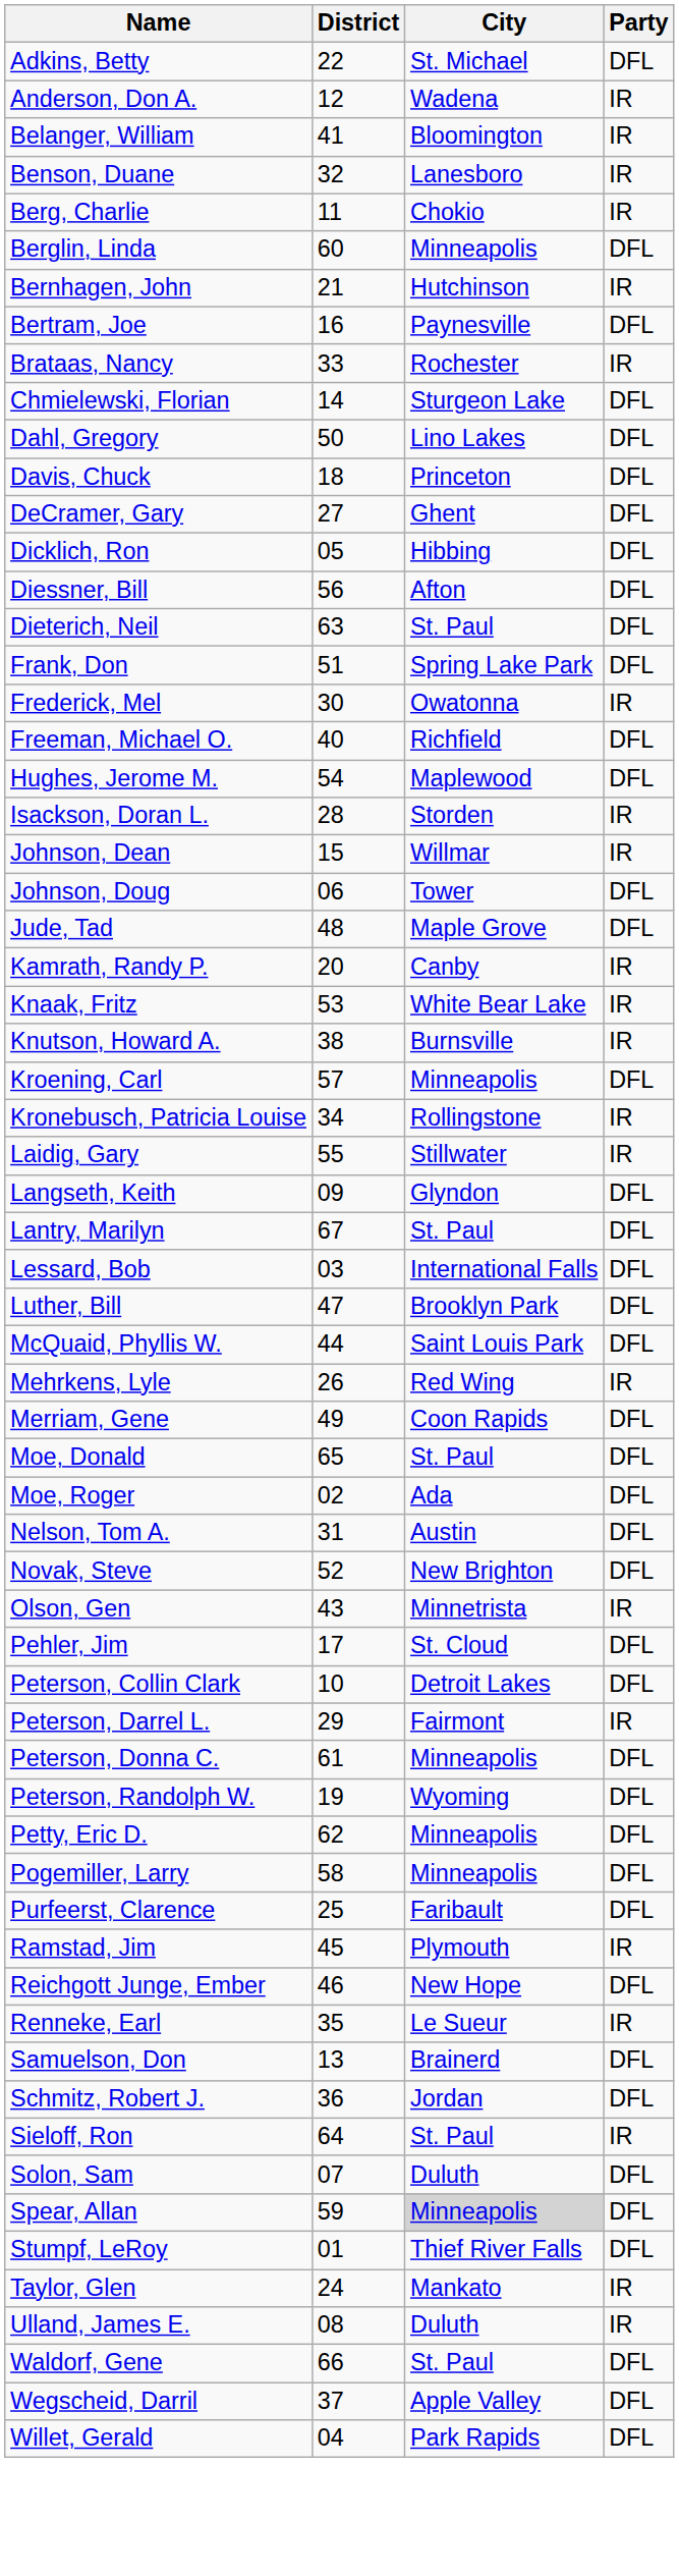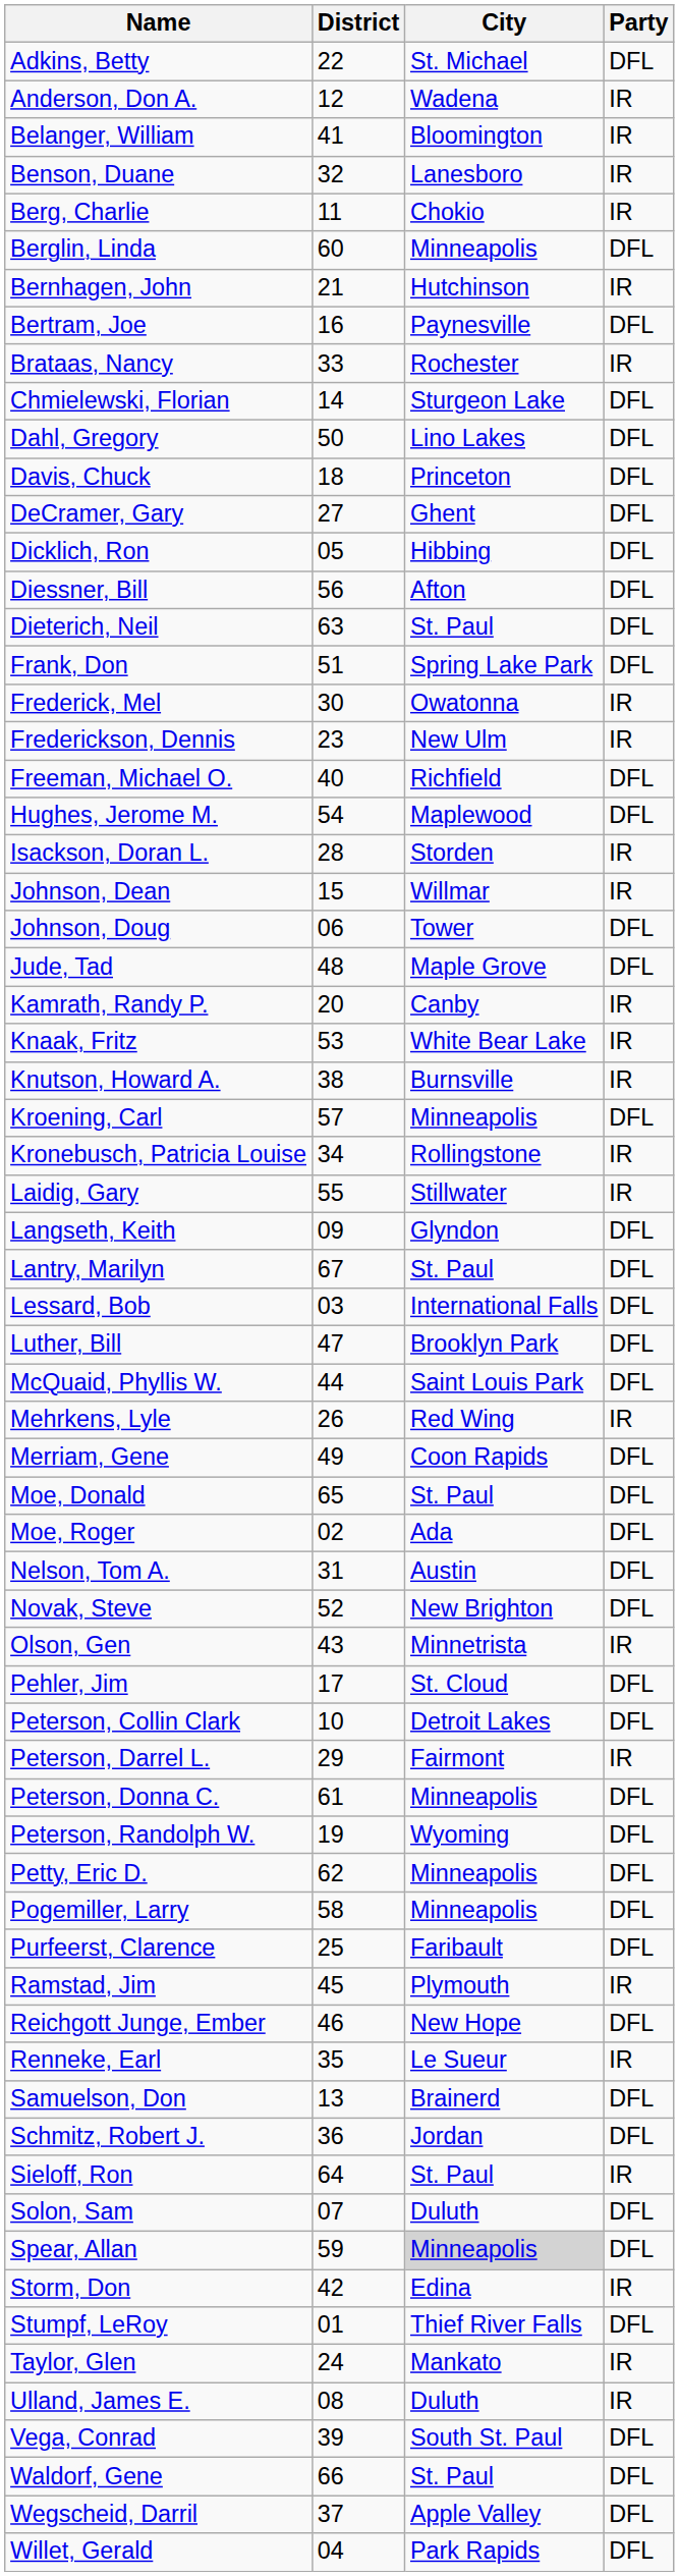 <table class="wikitable sortable">
 <tr>
 <th>Name</th>
 <th>District</th>
 <th>City</th>
 <th>Party</th>
 </tr>
 <tr>
 <td><a href='#'>Adkins, Betty</a></td>
 <td>22</td>
 <td><a href='#'>St. Michael</a></td>
 <td>DFL</td>
 </tr>
 <tr>
 <td><a href='#'>Anderson, Don A.</a></td>
 <td>12</td>
 <td><a href='#'>Wadena</a></td>
 <td>IR</td>
 </tr>
 <tr>
 <td><a href='#'>Belanger, William</a></td>
 <td>41</td>
 <td><a href='#'>Bloomington</a></td>
 <td>IR</td>
 </tr>
 <tr>
 <td><a href='#'>Benson, Duane</a></td>
 <td>32</td>
 <td><a href='#'>Lanesboro</a></td>
 <td>IR</td>
 </tr>
 <tr>
 <td><a href='#'>Berg, Charlie</a></td>
 <td>11</td>
 <td><a href='#'>Chokio</a></td>
 <td>IR</td>
 </tr>
 <tr>
 <td><a href='#'>Berglin, Linda</a></td>
 <td>60</td>
 <td><a href='#'>Minneapolis</a></td>
 <td>DFL</td>
 </tr>
 <tr>
 <td><a href='#'>Bernhagen, John</a></td>
 <td>21</td>
 <td><a href='#'>Hutchinson</a></td>
 <td>IR</td>
 </tr>
 <tr>
 <td><a href='#'>Bertram, Joe</a></td>
 <td>16</td>
 <td><a href='#'>Paynesville</a></td>
 <td>DFL</td>
 </tr>
 <tr>
 <td><a href='#'>Brataas, Nancy</a></td>
 <td>33</td>
 <td><a href='#'>Rochester</a></td>
 <td>IR</td>
 </tr>
 <tr>
 <td><a href='#'>Chmielewski, Florian</a></td>
 <td>14</td>
 <td><a href='#'>Sturgeon Lake</a></td>
 <td>DFL</td>
 </tr>
 <tr>
 <td><a href='#'>Dahl, Gregory</a></td>
 <td>50</td>
 <td><a href='#'>Lino Lakes</a></td>
 <td>DFL</td>
 </tr>
 <tr>
 <td><a href='#'>Davis, Chuck</a></td>
 <td>18</td>
 <td><a href='#'>Princeton</a></td>
 <td>DFL</td>
 </tr>
 <tr>
 <td><a href='#'>DeCramer, Gary</a></td>
 <td>27</td>
 <td><a href='#'>Ghent</a></td>
 <td>DFL</td>
 </tr>
 <tr>
 <td><a href='#'>Dicklich, Ron</a></td>
 <td>05</td>
 <td><a href='#'>Hibbing</a></td>
 <td>DFL</td>
 </tr>
 <tr>
 <td><a href='#'>Diessner, Bill</a></td>
 <td>56</td>
 <td><a href='#'>Afton</a></td>
 <td>DFL</td>
 </tr>
 <tr>
 <td><a href='#'>Dieterich, Neil</a></td>
 <td>63</td>
 <td><a href='#'>St. Paul</a></td>
 <td>DFL</td>
 </tr>
 <tr>
 <td><a href='#'>Frank, Don</a></td>
 <td>51</td>
 <td><a href='#'>Spring Lake Park</a></td>
 <td>DFL</td>
 </tr>
 <tr>
 <td><a href='#'>Frederick, Mel</a></td>
 <td>30</td>
 <td><a href='#'>Owatonna</a></td>
+<td>IR</td>
+</tr>
+<tr>
+<td><a href='#'>Frederickson, Dennis</a></td>
+<td>23</td>
+<td><a href='#'>New Ulm</a></td>
 <td>IR</td>
 </tr>
 <tr>
 <td><a href='#'>Freeman, Michael O.</a></td>
 <td>40</td>
 <td><a href='#'>Richfield</a></td>
 <td>DFL</td>
 </tr>
 <tr>
 <td><a href='#'>Hughes, Jerome M.</a></td>
 <td>54</td>
 <td><a href='#'>Maplewood</a></td>
 <td>DFL</td>
 </tr>
 <tr>
 <td><a href='#'>Isackson, Doran L.</a></td>
 <td>28</td>
 <td><a href='#'>Storden</a></td>
 <td>IR</td>
 </tr>
 <tr>
 <td><a href='#'>Johnson, Dean</a></td>
 <td>15</td>
 <td><a href='#'>Willmar</a></td>
 <td>IR</td>
 </tr>
 <tr>
 <td><a href='#'>Johnson, Doug</a></td>
 <td>06</td>
 <td><a href='#'>Tower</a></td>
 <td>DFL</td>
 </tr>
 <tr>
 <td><a href='#'>Jude, Tad</a></td>
 <td>48</td>
 <td><a href='#'>Maple Grove</a></td>
 <td>DFL</td>
 </tr>
 <tr>
 <td><a href='#'>Kamrath, Randy P.</a></td>
 <td>20</td>
 <td><a href='#'>Canby</a></td>
 <td>IR</td>
 </tr>
 <tr>
 <td><a href='#'>Knaak, Fritz</a></td>
 <td>53</td>
 <td><a href='#'>White Bear Lake</a></td>
 <td>IR</td>
 </tr>
 <tr>
 <td><a href='#'>Knutson, Howard A.</a></td>
 <td>38</td>
 <td><a href='#'>Burnsville</a></td>
 <td>IR</td>
 </tr>
 <tr>
 <td><a href='#'>Kroening, Carl</a></td>
 <td>57</td>
 <td><a href='#'>Minneapolis</a></td>
 <td>DFL</td>
 </tr>
 <tr>
 <td><a href='#'>Kronebusch, Patricia Louise</a></td>
 <td>34</td>
 <td><a href='#'>Rollingstone</a></td>
 <td>IR</td>
 </tr>
 <tr>
 <td><a href='#'>Laidig, Gary</a></td>
 <td>55</td>
 <td><a href='#'>Stillwater</a></td>
 <td>IR</td>
 </tr>
 <tr>
 <td><a href='#'>Langseth, Keith</a></td>
 <td>09</td>
 <td><a href='#'>Glyndon</a></td>
 <td>DFL</td>
 </tr>
 <tr>
 <td><a href='#'>Lantry, Marilyn</a></td>
 <td>67</td>
 <td><a href='#'>St. Paul</a></td>
 <td>DFL</td>
 </tr>
 <tr>
 <td><a href='#'>Lessard, Bob</a></td>
 <td>03</td>
 <td><a href='#'>International Falls</a></td>
 <td>DFL</td>
 </tr>
 <tr>
 <td><a href='#'>Luther, Bill</a></td>
 <td>47</td>
 <td><a href='#'>Brooklyn Park</a></td>
 <td>DFL</td>
 </tr>
 <tr>
 <td><a href='#'>McQuaid, Phyllis W.</a></td>
 <td>44</td>
 <td><a href='#'>Saint Louis Park</a></td>
 <td>DFL</td>
 </tr>
 <tr>
 <td><a href='#'>Mehrkens, Lyle</a></td>
 <td>26</td>
 <td><a href='#'>Red Wing</a></td>
 <td>IR</td>
 </tr>
 <tr>
 <td><a href='#'>Merriam, Gene</a></td>
 <td>49</td>
 <td><a href='#'>Coon Rapids</a></td>
 <td>DFL</td>
 </tr>
 <tr>
 <td><a href='#'>Moe, Donald</a></td>
 <td>65</td>
 <td><a href='#'>St. Paul</a></td>
 <td>DFL</td>
 </tr>
 <tr>
 <td><a href='#'>Moe, Roger</a></td>
 <td>02</td>
 <td><a href='#'>Ada</a></td>
 <td>DFL</td>
 </tr>
 <tr>
 <td><a href='#'>Nelson, Tom A.</a></td>
 <td>31</td>
 <td><a href='#'>Austin</a></td>
 <td>DFL</td>
 </tr>
 <tr>
 <td><a href='#'>Novak, Steve</a></td>
 <td>52</td>
 <td><a href='#'>New Brighton</a></td>
 <td>DFL</td>
 </tr>
 <tr>
 <td><a href='#'>Olson, Gen</a></td>
 <td>43</td>
 <td><a href='#'>Minnetrista</a></td>
 <td>IR</td>
 </tr>
 <tr>
 <td><a href='#'>Pehler, Jim</a></td>
 <td>17</td>
 <td><a href='#'>St. Cloud</a></td>
 <td>DFL</td>
 </tr>
 <tr>
 <td><a href='#'>Peterson, Collin Clark</a></td>
 <td>10</td>
 <td><a href='#'>Detroit Lakes</a></td>
 <td>DFL</td>
 </tr>
 <tr>
 <td><a href='#'>Peterson, Darrel L.</a></td>
 <td>29</td>
 <td><a href='#'>Fairmont</a></td>
 <td>IR</td>
 </tr>
 <tr>
 <td><a href='#'>Peterson, Donna C.</a></td>
 <td>61</td>
 <td><a href='#'>Minneapolis</a></td>
 <td>DFL</td>
 </tr>
 <tr>
 <td><a href='#'>Peterson, Randolph W.</a></td>
 <td>19</td>
 <td><a href='#'>Wyoming</a></td>
 <td>DFL</td>
 </tr>
 <tr>
 <td><a href='#'>Petty, Eric D.</a></td>
 <td>62</td>
 <td><a href='#'>Minneapolis</a></td>
 <td>DFL</td>
 </tr>
 <tr>
 <td><a href='#'>Pogemiller, Larry</a></td>
 <td>58</td>
 <td><a href='#'>Minneapolis</a></td>
 <td>DFL</td>
 </tr>
 <tr>
 <td><a href='#'>Purfeerst, Clarence</a></td>
 <td>25</td>
 <td><a href='#'>Faribault</a></td>
 <td>DFL</td>
 </tr>
 <tr>
 <td><a href='#'>Ramstad, Jim</a></td>
 <td>45</td>
 <td><a href='#'>Plymouth</a></td>
 <td>IR</td>
 </tr>
 <tr>
 <td><a href='#'>Reichgott Junge, Ember</a></td>
 <td>46</td>
 <td><a href='#'>New Hope</a></td>
 <td>DFL</td>
 </tr>
 <tr>
 <td><a href='#'>Renneke, Earl</a></td>
 <td>35</td>
 <td><a href='#'>Le Sueur</a></td>
 <td>IR</td>
 </tr>
 <tr>
 <td><a href='#'>Samuelson, Don</a></td>
 <td>13</td>
 <td><a href='#'>Brainerd</a></td>
 <td>DFL</td>
 </tr>
 <tr>
 <td><a href='#'>Schmitz, Robert J.</a></td>
 <td>36</td>
 <td><a href='#'>Jordan</a></td>
 <td>DFL</td>
 </tr>
 <tr>
 <td><a href='#'>Sieloff, Ron</a></td>
 <td>64</td>
 <td><a href='#'>St. Paul</a></td>
 <td>IR</td>
 </tr>
 <tr>
 <td><a href='#'>Solon, Sam</a></td>
 <td>07</td>
 <td><a href='#'>Duluth</a></td>
 <td>DFL</td>
 </tr>
 <tr>
 <td><a href='#'>Spear, Allan</a></td>
 <td>59</td>
 <td style="background: lightgrey;"><a href='#'>Minneapolis</a></td>
 <td>DFL</td>
 </tr>
 <tr>
+<td><a href='#'>Storm, Don</a></td>
+<td>42</td>
+<td><a href='#'>Edina</a></td>
+<td>IR</td>
+</tr>
+<tr>
 <td><a href='#'>Stumpf, LeRoy</a></td>
 <td>01</td>
 <td><a href='#'>Thief River Falls</a></td>
 <td>DFL</td>
 </tr>
 <tr>
 <td><a href='#'>Taylor, Glen</a></td>
 <td>24</td>
 <td><a href='#'>Mankato</a></td>
 <td>IR</td>
 </tr>
 <tr>
 <td><a href='#'>Ulland, James E.</a></td>
 <td>08</td>
 <td><a href='#'>Duluth</a></td>
 <td>IR</td>
+</tr>
+<tr>
+<td><a href='#'>Vega, Conrad</a></td>
+<td>39</td>
+<td><a href='#'>South St. Paul</a></td>
+<td>DFL</td>
 </tr>
 <tr>
 <td><a href='#'>Waldorf, Gene</a></td>
 <td>66</td>
 <td><a href='#'>St. Paul</a></td>
 <td>DFL</td>
 </tr>
 <tr>
 <td><a href='#'>Wegscheid, Darril</a></td>
 <td>37</td>
 <td><a href='#'>Apple Valley</a></td>
 <td>DFL</td>
 </tr>
 <tr>
 <td><a href='#'>Willet, Gerald</a></td>
 <td>04</td>
 <td><a href='#'>Park Rapids</a></td>
 <td>DFL</td>
 </tr>
 </table>
